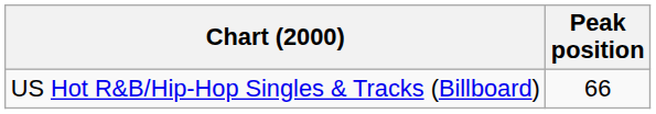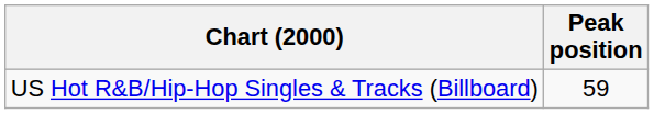 <table class="wikitable">
 <tr>
 <th>Chart (2000)</th>
 <th>Peak<br>position</th>
 </tr>
 <tr>
 <td>US <a href='#'>Hot R&B/Hip-Hop Singles & Tracks</a> (<a href='#'>Billboard</a>)</td>
-<td align=center>66</td>
+<td align=center>59</td>
 </tr>
 </table>
